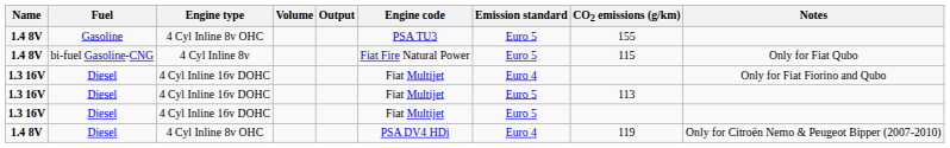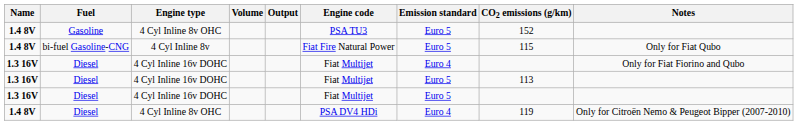 <table class="wikitable" style="text-align:center; font-size:88%;">
 <tr style="text-align:center; background:#dcdcdc; vertical-align:middle;">
 <th>Name</th>
 <th>Fuel</th>
 <th>Engine type</th>
 <th>Volume</th>
 <th>Output</th>
 <th>Engine code</th>
 <th>Emission standard</th>
 <th>CO<sub>2</sub> emissions (g/km)</th>
 <th>Notes</th>
 </tr>
 <tr>
 <td><strong>1.4 8V</strong></td>
 <td><a href='#'>Gasoline</a></td>
 <td>4 Cyl Inline 8v OHC</td>
 <td></td>
 <td></td>
 <td><a href='#'>PSA TU3</a></td>
 <td><a href='#'>Euro 5</a></td>
-<td>155</td>
+<td>152</td>
 <td></td>
 </tr>
 <tr>
 <td><strong>1.4 8V</strong></td>
 <td>bi-fuel <a href='#'>Gasoline</a>-<a href='#'>CNG</a></td>
 <td>4 Cyl Inline 8v</td>
 <td></td>
 <td></td>
 <td><a href='#'>Fiat Fire</a> Natural Power</td>
 <td><a href='#'>Euro 5</a></td>
 <td>115</td>
 <td>Only for Fiat Qubo</td>
 </tr>
 <tr>
 <td><strong>1.3 16V</strong></td>
 <td><a href='#'>Diesel</a></td>
 <td>4 Cyl Inline 16v DOHC</td>
 <td></td>
 <td></td>
 <td>Fiat <a href='#'>Multijet</a></td>
 <td><a href='#'>Euro 4</a></td>
 <td></td>
 <td>Only for Fiat Fiorino and Qubo</td>
 </tr>
 <tr>
 <td><strong>1.3 16V</strong></td>
 <td><a href='#'>Diesel</a></td>
 <td>4 Cyl Inline 16v DOHC</td>
 <td></td>
 <td></td>
 <td>Fiat <a href='#'>Multijet</a></td>
 <td><a href='#'>Euro 5</a></td>
 <td>113</td>
 <td></td>
 </tr>
 <tr>
 <td><strong>1.3 16V</strong></td>
 <td><a href='#'>Diesel</a></td>
 <td>4 Cyl Inline 16v DOHC</td>
 <td></td>
 <td></td>
 <td>Fiat <a href='#'>Multijet</a></td>
 <td><a href='#'>Euro 5</a></td>
 <td></td>
 <td></td>
 </tr>
 <tr>
 <td><strong>1.4 8V</strong></td>
 <td><a href='#'>Diesel</a></td>
 <td>4 Cyl Inline 8v OHC</td>
 <td></td>
 <td></td>
 <td><a href='#'>PSA DV4 HDi</a></td>
 <td><a href='#'>Euro 4</a></td>
 <td>119</td>
 <td>Only for Citroën Nemo & Peugeot Bipper (2007-2010)</td>
 </tr>
 </table>
